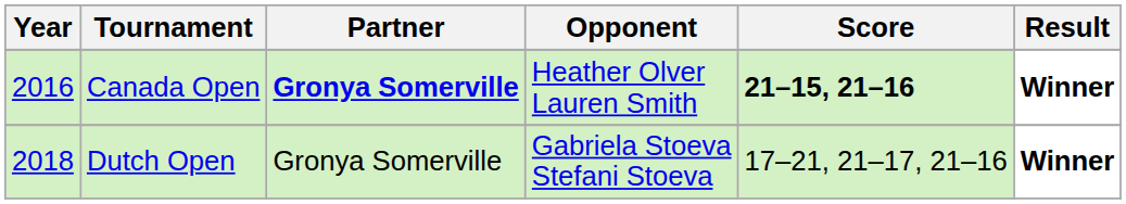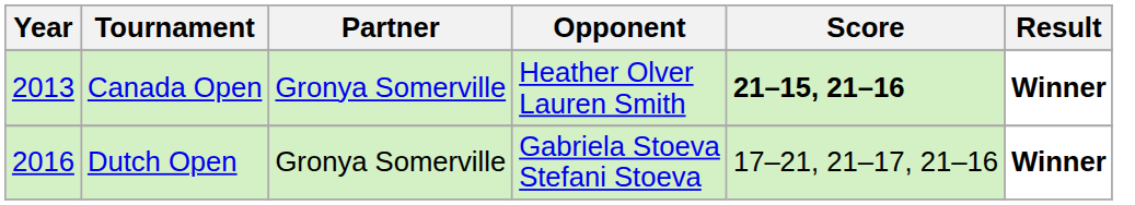 <table class="sortable wikitable" style="font-size: 90%">
 <tr>
 <th>Year</th>
 <th>Tournament</th>
 <th>Partner</th>
 <th>Opponent</th>
 <th>Score</th>
 <th>Result</th>
 </tr>
 <tr>
 </tr>
 <tr style="background:#D4F1C5">
-<td align="center"><a href='#'>2016</a></td>
+<td align="center"><a href='#'>2013</a></td>
 <td align="left"><a href='#'>Canada Open</a></td>
-<td align="left"><strong> <a href='#'>Gronya Somerville</a></strong></td>
+<td align="left"> <a href='#'>Gronya Somerville</a></td>
 <td align="left"> <a href='#'>Heather Olver</a> <br>  <a href='#'>Lauren Smith</a></td>
 <td align="left"><strong>21–15, 21–16</strong></td>
 <td style="text-align:left; background:white"> <strong>Winner</strong></td>
 </tr>
 <tr>
 </tr>
 <tr style="background:#D4F1C5">
-<td align="center"><a href='#'>2018</a></td>
+<td align="center"><a href='#'>2016</a></td>
 <td align="left"><a href='#'>Dutch Open</a></td>
 <td align="left"> Gronya Somerville</td>
 <td align="left"> <a href='#'>Gabriela Stoeva</a> <br>  <a href='#'>Stefani Stoeva</a></td>
 <td align="left">17–21, 21–17, 21–16</td>
 <td style="text-align:left; background:white"> <strong>Winner</strong></td>
 </tr>
 </table>
